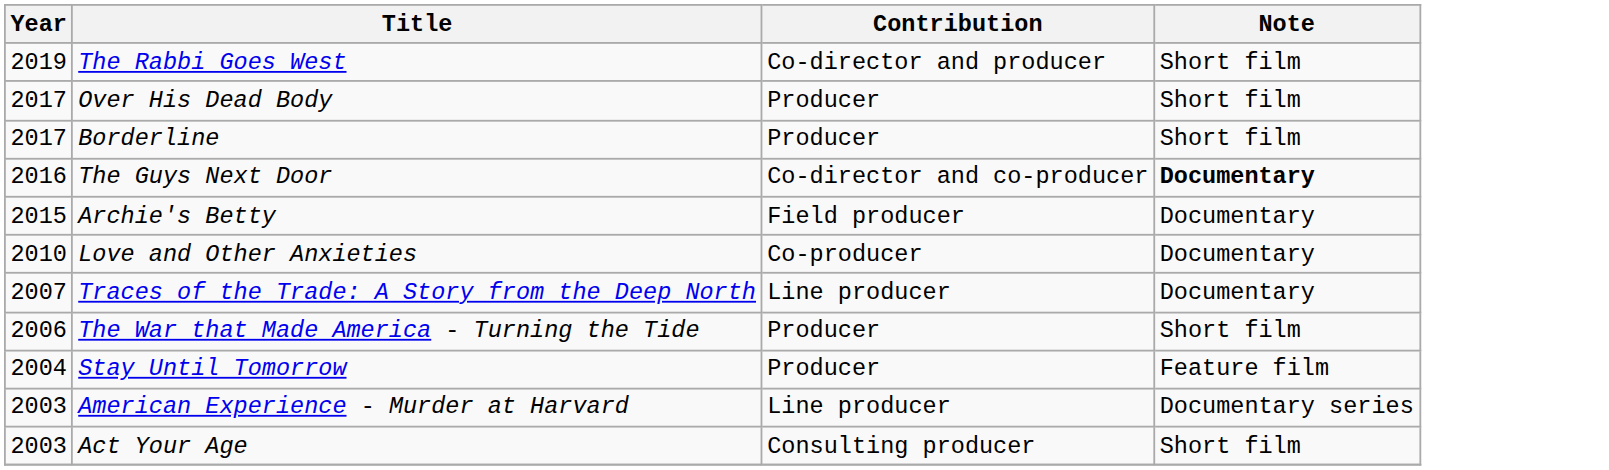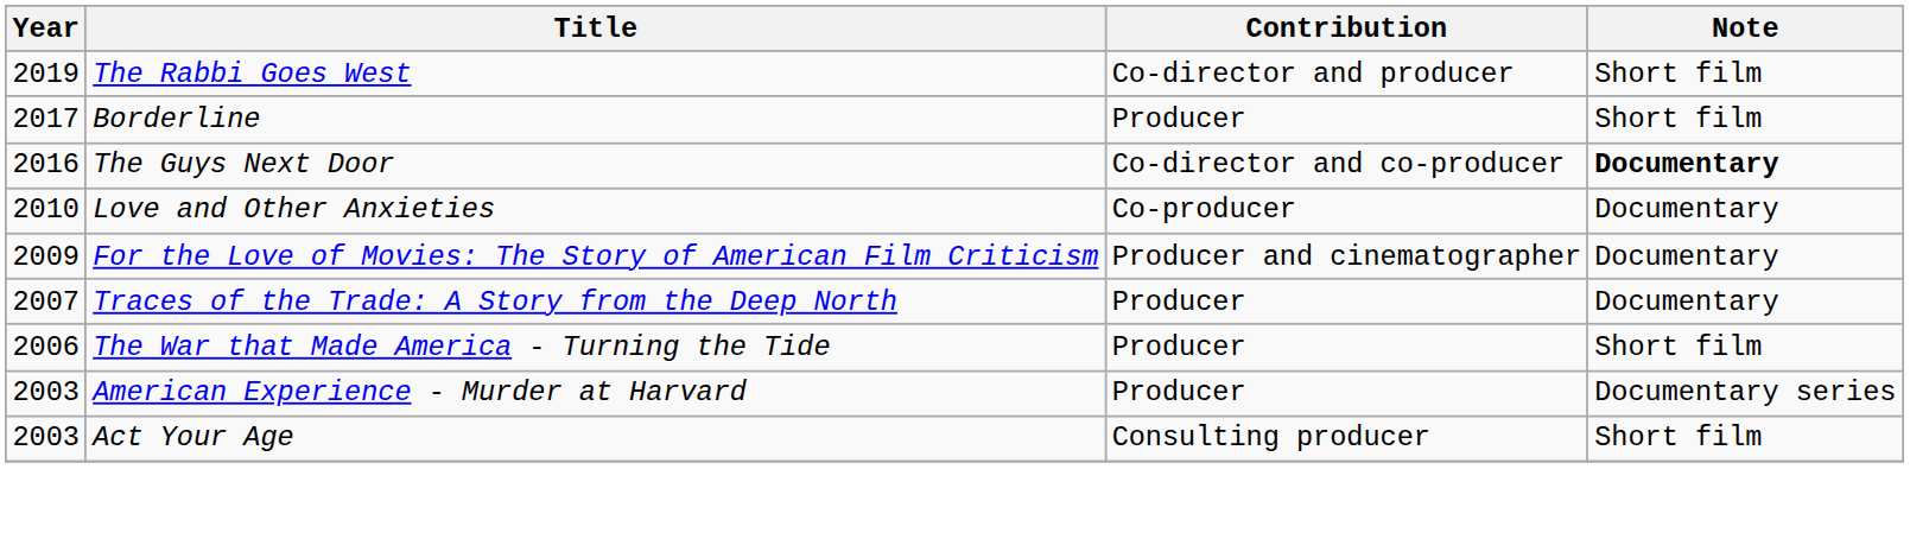 <table class="wikitable sortable">
 <tr>
 <th>Year</th>
 <th>Title</th>
 <th>Contribution</th>
 <th>Note</th>
 </tr>
 <tr>
 <td>2019</td>
 <td><em><a href='#'>The Rabbi Goes West</a></em></td>
 <td>Co-director and producer</td>
 <td>Short film</td>
 </tr>
 <tr>
 <td>2017</td>
-<td><em>Over His Dead Body</em></td>
-<td>Producer</td>
-<td>Short film</td>
-</tr>
-<tr>
-<td>2017</td>
 <td><em>Borderline</em></td>
 <td>Producer</td>
 <td>Short film</td>
 </tr>
 <tr>
 <td>2016</td>
 <td><em>The Guys Next Door</em></td>
 <td>Co-director and co-producer</td>
 <td><strong>Documentary</strong></td>
 </tr>
 <tr>
-<td>2015</td>
-<td><em>Archie's Betty</em></td>
-<td>Field producer</td>
-<td>Documentary</td>
-</tr>
-<tr>
 <td>2010</td>
 <td><em>Love and Other Anxieties</em></td>
 <td>Co-producer</td>
 <td>Documentary</td>
 </tr>
 <tr>
+<td>2009</td>
+<td><em><a href='#'>For the Love of Movies: The Story of American Film Criticism</a></em></td>
+<td>Producer and cinematographer</td>
+<td>Documentary</td>
+</tr>
+<tr>
 <td>2007</td>
 <td><em><a href='#'>Traces of the Trade: A Story from the Deep North</a></em></td>
-<td>Line producer</td>
+<td>Producer</td>
 <td>Documentary</td>
 </tr>
 <tr>
 <td>2006</td>
 <td><em><a href='#'>The War that Made America</a></em> - <em>Turning the Tide</em></td>
 <td>Producer</td>
 <td>Short film</td>
 </tr>
 <tr>
-<td>2004</td>
-<td><em><a href='#'>Stay Until Tomorrow</a></em></td>
-<td>Producer</td>
-<td>Feature film</td>
-</tr>
-<tr>
 <td>2003</td>
 <td><em><a href='#'>American Experience</a></em> - <em>Murder at Harvard</em></td>
-<td>Line producer</td>
+<td>Producer</td>
 <td>Documentary series</td>
 </tr>
 <tr>
 <td>2003</td>
 <td><em>Act Your Age</em></td>
 <td>Consulting producer</td>
 <td>Short film</td>
 </tr>
 <tr>
 </tr>
 </table>
